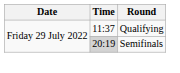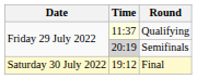 <table class="wikitable">
 <tr>
 <th>Date</th>
 <th>Time</th>
 <th>Round</th>
 </tr>
 <tr>
 <td rowspan=2>Friday 29 July 2022</td>
-<td>11:37</td>
+<td style="background: lightyellow;">11:37</td>
 <td>Qualifying</td>
 </tr>
 <tr>
 <td style="background: lightgrey;">20:19</td>
 <td>Semifinals</td>
 </tr>
+<tr>
+<td style=background:lemonchiffon>Saturday 30 July 2022</td>
+<td style=background:lemonchiffon>19:12</td>
+<td style=background:lemonchiffon>Final</td>
+</tr>
 </table>
